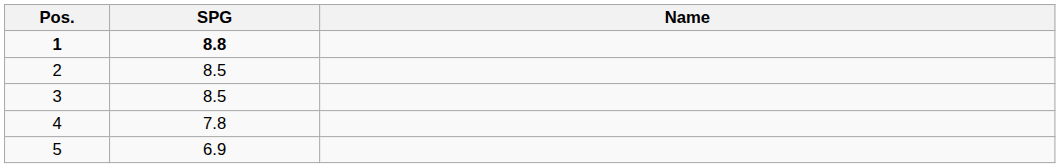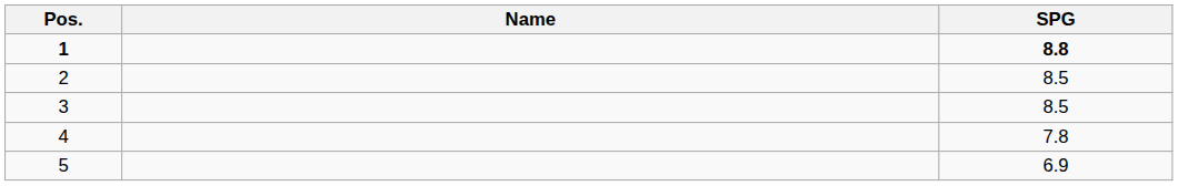 <table class=wikitable width="80%">
 <tr>
 <th width="10%">Pos.</th>
+<th width="70%">Name</th>
 <th width="20%">SPG</th>
-<th width="70%">Name</th>
 </tr>
 <tr>
 <td align=center><strong>1</strong></td>
+<td><strong></strong></td>
 <td align=center><strong>8.8</strong></td>
-<td><strong></strong></td>
 </tr>
 <tr>
 <td align=center>2</td>
+<td></td>
 <td align=center>8.5</td>
-<td></td>
 </tr>
 <tr>
 <td align=center>3</td>
+<td></td>
 <td align=center>8.5</td>
-<td></td>
 </tr>
 <tr>
 <td align=center>4</td>
+<td></td>
 <td align=center>7.8</td>
-<td></td>
 </tr>
 <tr>
 <td align=center>5</td>
+<td></td>
 <td align=center>6.9</td>
-<td></td>
 </tr>
 </table>
